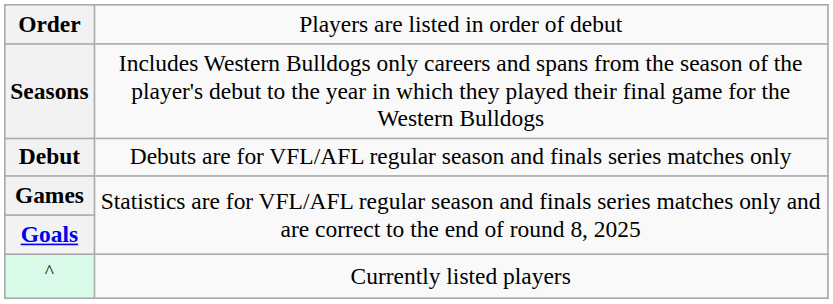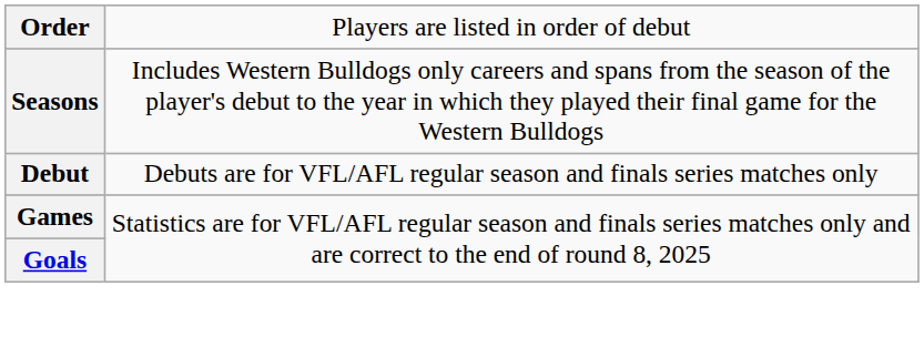 <table class="wikitable plainrowheaders"  style="font-size:90%; text-align:center; width:40%;">
 <tr>
 <th scope="row" style="text-align:center;">Order</th>
 <td>Players are listed in order of debut</td>
 </tr>
 <tr>
 <th scope="row" style="text-align:center;">Seasons</th>
 <td>Includes Western Bulldogs only careers and spans from the season of the player's debut to the year in which they played their final game for the Western Bulldogs</td>
 </tr>
 <tr>
 <th scope="row" style="text-align:center;">Debut</th>
 <td>Debuts are for VFL/AFL regular season and finals series matches only</td>
 </tr>
 <tr>
 <th scope="row" style="text-align:center;">Games</th>
 <td rowspan="2">Statistics are for VFL/AFL regular season and finals series matches only and are correct to the end of round 8, 2025</td>
 </tr>
 <tr>
 <th scope="row" style="text-align:center;"><a href='#'>Goals</a></th>
 </tr>
-<tr>
-<td scope="row" style="text-align:center; background:#D9F9E9;"><sup>^</sup></td>
-<td>Currently listed players</td>
-</tr>
 </table>
